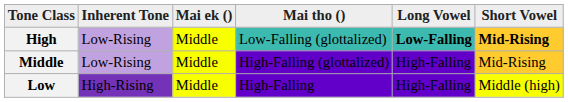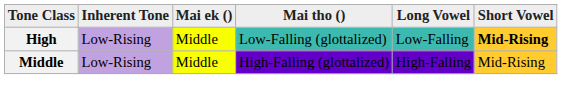 <table class="wikitable">
 <tr ----bgcolor="#eeeeee">
 <th style="font-weight:bold; background-color:rgb(238, 238, 238); color:rgb(32, 33, 34);">Tone Class</th>
 <th style="font-weight:bold; background-color:rgb(238, 238, 238); color:rgb(32, 33, 34);">Inherent Tone</th>
 <th style="font-weight:bold; background-color:rgb(238, 238, 238); color:rgb(32, 33, 34);">Mai ek ()</th>
 <th style="font-weight:bold; background-color:rgb(238, 238, 238); color:rgb(32, 33, 34);">Mai tho ()</th>
 <th style="font-weight:bold; background-color:rgb(238, 238, 238); color:rgb(32, 33, 34);">Long Vowel</th>
 <th style="font-weight:bold; background-color:rgb(238, 238, 238); color:rgb(32, 33, 34);">Short Vowel</th>
 </tr>
 <tr>
 <th>High</th>
 <td style="background-color:#c1a2e1;">Low-Rising</td>
 <td style="background-color:#f8ff00;">Middle</td>
 <td style="background-color:#3dbaaf;">Low-Falling (glottalized)</td>
-<td style="background-color:#3dbaaf;"><strong>Low-Falling</strong></td>
+<td style="background-color:#3dbaaf;">Low-Falling</td>
 <td style="background-color:#ffcb2f;"><strong>Mid-Rising</strong></td>
 </tr>
 <tr>
 <th>Middle</th>
 <td style="background-color:#c1a2e1;">Low-Rising</td>
 <td style="background-color:#f8ff00;">Middle</td>
 <td style="background-color:#6200c9;">High-Falling (glottalized)</td>
 <td style="background-color:#6200c9;">High-Falling</td>
 <td style="background-color:#ffcb2f;">Mid-Rising</td>
 </tr>
-<tr>
-<th>Low</th>
-<td style="background-color:#7432b9;">High-Rising</td>
-<td style="background-color:#f8ff00;">Middle</td>
-<td style="background-color:#6200c9;">High-Falling</td>
-<td style="background-color:#6200c9;">High-Falling</td>
-<td style="background-color:#f8ff00;">Middle (high)</td>
-</tr>
 </table>
